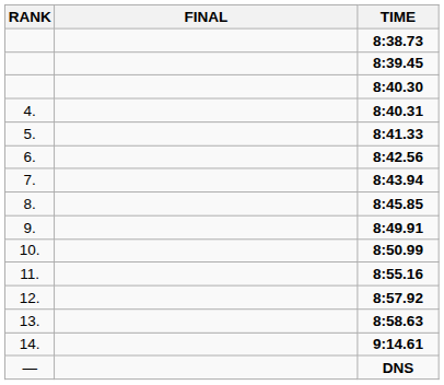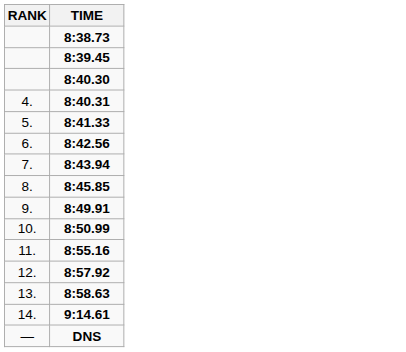 <table class="wikitable" style="border-collapse: collapse; font-size: 90%;">
 <tr>
 <th>RANK</th>
-<th style="width: 20em">FINAL</th>
 <th style="width: 5em">TIME</th>
 </tr>
 <tr>
 <td align="center"></td>
-<td></td>
 <td align="center"><strong>8:38.73</strong></td>
 </tr>
 <tr>
 <td align="center"></td>
-<td></td>
 <td align="center"><strong>8:39.45</strong></td>
 </tr>
 <tr>
 <td align="center"></td>
-<td></td>
 <td align="center"><strong>8:40.30</strong></td>
 </tr>
 <tr>
 <td align="center">4.</td>
-<td></td>
 <td align="center"><strong>8:40.31</strong></td>
 </tr>
 <tr>
 <td align="center">5.</td>
-<td></td>
 <td align="center"><strong>8:41.33</strong></td>
 </tr>
 <tr>
 <td align="center">6.</td>
-<td></td>
 <td align="center"><strong>8:42.56</strong></td>
 </tr>
 <tr>
 <td align="center">7.</td>
-<td></td>
 <td align="center"><strong>8:43.94</strong></td>
 </tr>
 <tr>
 <td align="center">8.</td>
-<td></td>
 <td align="center"><strong>8:45.85</strong></td>
 </tr>
 <tr>
 <td align="center">9.</td>
-<td></td>
 <td align="center"><strong>8:49.91</strong></td>
 </tr>
 <tr>
 <td align="center">10.</td>
-<td></td>
 <td align="center"><strong>8:50.99</strong></td>
 </tr>
 <tr>
 <td align="center">11.</td>
-<td></td>
 <td align="center"><strong>8:55.16</strong></td>
 </tr>
 <tr>
 <td align="center">12.</td>
-<td></td>
 <td align="center"><strong>8:57.92</strong></td>
 </tr>
 <tr>
 <td align="center">13.</td>
-<td></td>
 <td align="center"><strong>8:58.63</strong></td>
 </tr>
 <tr>
 <td align="center">14.</td>
-<td></td>
 <td align="center"><strong>9:14.61</strong></td>
 </tr>
 <tr>
 <td align="center">—</td>
-<td></td>
 <td align="center"><strong>DNS</strong></td>
 </tr>
 </table>
